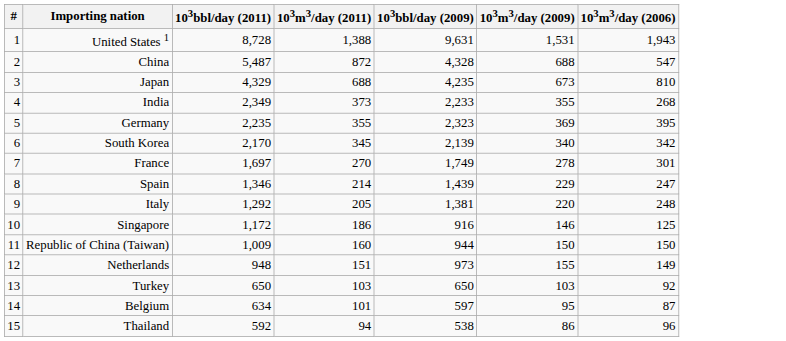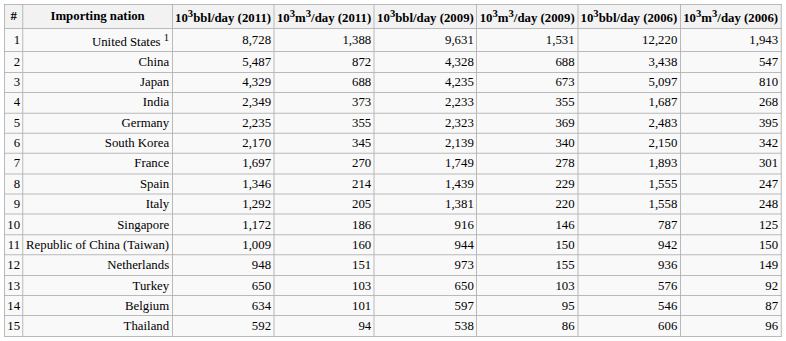 <table style="text-align:right;" class="wikitable sortable">
 <tr>
 <th>#</th>
 <th>Importing nation</th>
 <th>10<sup>3</sup>bbl/day (2011)</th>
 <th>10<sup>3</sup>m<sup>3</sup>/day (2011)</th>
 <th>10<sup>3</sup>bbl/day (2009)</th>
 <th>10<sup>3</sup>m<sup>3</sup>/day (2009)</th>
+<th>10<sup>3</sup>bbl/day (2006)</th>
 <th>10<sup>3</sup>m<sup>3</sup>/day (2006)</th>
 </tr>
 <tr>
 <td>1</td>
 <td>United States <sup>1</sup></td>
 <td>8,728</td>
 <td>1,388</td>
 <td>9,631</td>
 <td>1,531</td>
+<td>12,220</td>
 <td>1,943</td>
 </tr>
 <tr>
 <td>2</td>
 <td>China</td>
 <td>5,487</td>
 <td>872</td>
 <td>4,328</td>
 <td>688</td>
+<td>3,438</td>
 <td>547</td>
 </tr>
 <tr>
 <td>3</td>
 <td>Japan</td>
 <td>4,329</td>
 <td>688</td>
 <td>4,235</td>
 <td>673</td>
+<td>5,097</td>
 <td>810</td>
 </tr>
 <tr>
 <td>4</td>
 <td>India</td>
 <td>2,349</td>
 <td>373</td>
 <td>2,233</td>
 <td>355</td>
+<td>1,687</td>
 <td>268</td>
 </tr>
 <tr>
 <td>5</td>
 <td>Germany</td>
 <td>2,235</td>
 <td>355</td>
 <td>2,323</td>
 <td>369</td>
+<td>2,483</td>
 <td>395</td>
 </tr>
 <tr>
 <td>6</td>
 <td>South Korea</td>
 <td>2,170</td>
 <td>345</td>
 <td>2,139</td>
 <td>340</td>
+<td>2,150</td>
 <td>342</td>
 </tr>
 <tr>
 <td>7</td>
 <td>France</td>
 <td>1,697</td>
 <td>270</td>
 <td>1,749</td>
 <td>278</td>
+<td>1,893</td>
 <td>301</td>
 </tr>
 <tr>
 <td>8</td>
 <td>Spain</td>
 <td>1,346</td>
 <td>214</td>
 <td>1,439</td>
 <td>229</td>
+<td>1,555</td>
 <td>247</td>
 </tr>
 <tr>
 <td>9</td>
 <td>Italy</td>
 <td>1,292</td>
 <td>205</td>
 <td>1,381</td>
 <td>220</td>
+<td>1,558</td>
 <td>248</td>
 </tr>
 <tr>
 <td>10</td>
 <td>Singapore</td>
 <td>1,172</td>
 <td>186</td>
 <td>916</td>
 <td>146</td>
+<td>787</td>
 <td>125</td>
 </tr>
 <tr>
 <td>11</td>
 <td>Republic of China (Taiwan)</td>
 <td>1,009</td>
 <td>160</td>
 <td>944</td>
 <td>150</td>
+<td>942</td>
 <td>150</td>
 </tr>
 <tr>
 <td>12</td>
 <td>Netherlands</td>
 <td>948</td>
 <td>151</td>
 <td>973</td>
 <td>155</td>
+<td>936</td>
 <td>149</td>
 </tr>
 <tr>
 <td>13</td>
 <td>Turkey</td>
 <td>650</td>
 <td>103</td>
 <td>650</td>
 <td>103</td>
+<td>576</td>
 <td>92</td>
 </tr>
 <tr>
 <td>14</td>
 <td>Belgium</td>
 <td>634</td>
 <td>101</td>
 <td>597</td>
 <td>95</td>
+<td>546</td>
 <td>87</td>
 </tr>
 <tr>
 <td>15</td>
 <td>Thailand</td>
 <td>592</td>
 <td>94</td>
 <td>538</td>
 <td>86</td>
+<td>606</td>
 <td>96</td>
 </tr>
 </table>
